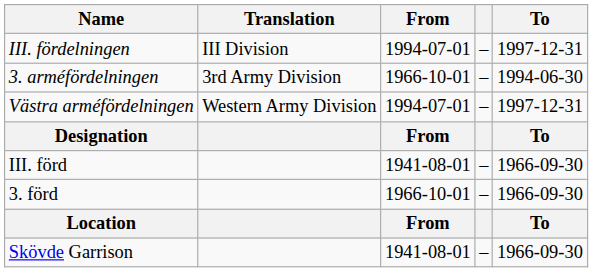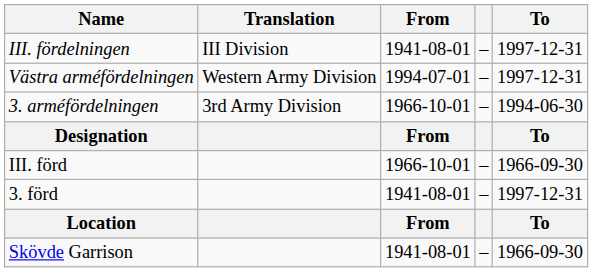 <table class="wikitable">
 <tr>
 <th style="font-weight:bold;">Name</th>
 <th style="font-weight:bold;">Translation</th>
 <th style="text-align: center; font-weight:bold;">From</th>
 <th></th>
 <th style="text-align: center; font-weight:bold;">To</th>
 </tr>
 <tr>
 <td style="font-style:italic;">III. fördelningen</td>
 <td>III Division</td>
+<td>1941-08-01</td>
+<td>–</td>
+<td style="text-align: center;">1997-12-31</td>
+</tr>
+<tr>
+<td style="font-style:italic;">Västra arméfördelningen</td>
+<td>Western Army Division</td>
 <td>1994-07-01</td>
 <td>–</td>
-<td style="text-align: center;">1997-12-31</td>
+<td>1997-12-31</td>
 </tr>
 <tr>
 <td style="font-style:italic;">3. arméfördelningen</td>
 <td>3rd Army Division</td>
 <td>1966-10-01</td>
 <td>–</td>
 <td>1994-06-30</td>
-</tr>
-<tr>
-<td style="font-style:italic;">Västra arméfördelningen</td>
-<td>Western Army Division</td>
-<td>1994-07-01</td>
-<td>–</td>
-<td>1997-12-31</td>
 </tr>
 <tr>
 <th style="font-weight:bold;">Designation</th>
 <th style="font-weight:bold;"></th>
 <th style="text-align: center; font-weight:bold;">From</th>
 <th></th>
 <th style="text-align: center; font-weight:bold;">To</th>
 </tr>
 <tr>
 <td>III. förd</td>
 <td></td>
-<td style="text-align: center;">1941-08-01</td>
+<td style="text-align: center;">1966-10-01</td>
 <td style="text-align: center;">–</td>
 <td style="text-align: center;">1966-09-30</td>
 </tr>
 <tr>
 <td>3. förd</td>
 <td></td>
-<td style="text-align: center;">1966-10-01</td>
+<td style="text-align: center;">1941-08-01</td>
 <td style="text-align: center;">–</td>
-<td style="text-align: center;">1966-09-30</td>
+<td style="text-align: center;">1997-12-31</td>
 </tr>
 <tr>
 <th style="font-weight:bold;">Location</th>
 <th style="font-weight:bold;"></th>
 <th style="text-align: center; font-weight:bold;">From</th>
 <th></th>
 <th style="text-align: center; font-weight:bold;">To</th>
 </tr>
 <tr>
 <td><a href='#'>Skövde</a> Garrison</td>
 <td></td>
 <td style="text-align: center;">1941-08-01</td>
 <td style="text-align: center;">–</td>
 <td>1966-09-30</td>
 </tr>
 </table>
